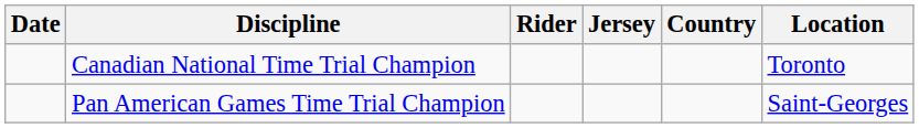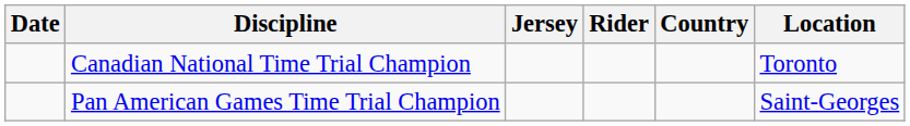 <table class="wikitable">
 <tr>
 <th>Date</th>
 <th>Discipline</th>
+<th>Jersey</th>
 <th>Rider</th>
-<th>Jersey</th>
 <th>Country</th>
 <th>Location</th>
 </tr>
 <tr>
 <td></td>
 <td><a href='#'>Canadian National Time Trial Champion</a></td>
 <td></td>
 <td></td>
 <td></td>
 <td><a href='#'>Toronto</a></td>
 </tr>
 <tr>
 <td></td>
 <td><a href='#'>Pan American Games Time Trial Champion</a></td>
 <td></td>
 <td></td>
 <td></td>
 <td><a href='#'>Saint-Georges</a></td>
 </tr>
 </table>
